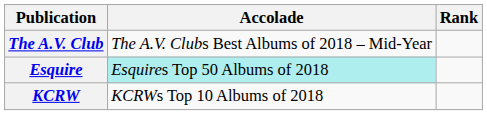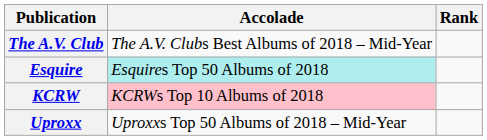 <table class="wikitable sortable plainrowheaders">
 <tr>
 <th scope="col">Publication</th>
 <th scope="col">Accolade</th>
 <th scope="col">Rank</th>
 </tr>
 <tr>
 <th scope="row"><em><a href='#'>The A.V. Club</a></em></th>
 <td><em>The A.V. Club</em>s Best Albums of 2018 – Mid-Year</td>
 <td></td>
 </tr>
 <tr>
 <th scope="row"><em><a href='#'>Esquire</a></em></th>
 <td style="background: paleturquoise;"><em>Esquire</em>s Top 50 Albums of 2018</td>
 <td></td>
 </tr>
 <tr>
 <th scope="row"><em><a href='#'>KCRW</a></em></th>
-<td><em>KCRW</em>s Top 10 Albums of 2018</td>
+<td style="background: pink;"><em>KCRW</em>s Top 10 Albums of 2018</td>
+<td></td>
+</tr>
+<tr>
+<th scope="row"><em><a href='#'>Uproxx</a></em></th>
+<td><em>Uproxx</em>s Top 50 Albums of 2018 – Mid-Year</td>
 <td></td>
 </tr>
 </table>
